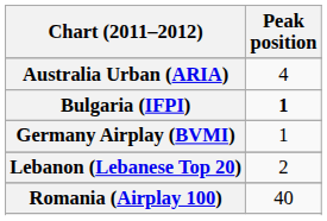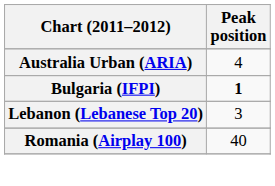 <table class="wikitable sortable plainrowheaders">
 <tr>
 <th scope="col">Chart (2011–2012)</th>
 <th scope="col">Peak<br>position</th>
 </tr>
 <tr>
 </tr>
 <tr>
 <th scope="row">Australia Urban (<a href='#'>ARIA</a>)</th>
 <td style="text-align:center;">4</td>
 </tr>
 <tr>
 </tr>
 <tr>
 </tr>
 <tr>
 </tr>
 <tr>
 <th scope="row">Bulgaria (<a href='#'>IFPI</a>)</th>
 <td style="text-align:center;"><strong>1</strong></td>
 </tr>
 <tr>
 </tr>
 <tr>
 </tr>
 <tr>
 </tr>
 <tr>
-<th scope="row">Germany Airplay (<a href='#'>BVMI</a>)</th>
-<td style="text-align:center;">1</td>
-</tr>
-<tr>
 </tr>
 <tr>
 <th scope="row">Lebanon (<a href='#'>Lebanese Top 20</a>)</th>
-<td style="text-align:center;">2</td>
+<td style="text-align:center;">3</td>
 </tr>
 <tr>
 </tr>
 <tr>
 </tr>
 <tr>
 </tr>
 <tr>
 </tr>
 <tr>
 <th scope="row">Romania (<a href='#'>Airplay 100</a>)</th>
 <td style="text-align:center;">40</td>
 </tr>
 <tr>
 </tr>
 <tr>
 </tr>
 <tr>
 </tr>
 <tr>
 </tr>
 <tr>
 </tr>
 <tr>
 </tr>
 <tr>
 </tr>
 <tr>
 </tr>
 </table>
